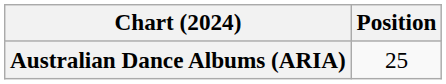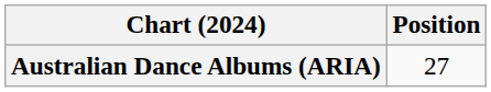 <table class="wikitable plainrowheaders" style="text-align:center">
 <tr>
 <th scope="col">Chart (2024)</th>
 <th scope="col">Position</th>
 </tr>
 <tr>
 <th scope="row">Australian Dance Albums (ARIA)</th>
-<td>25</td>
+<td>27</td>
 </tr>
 </table>
